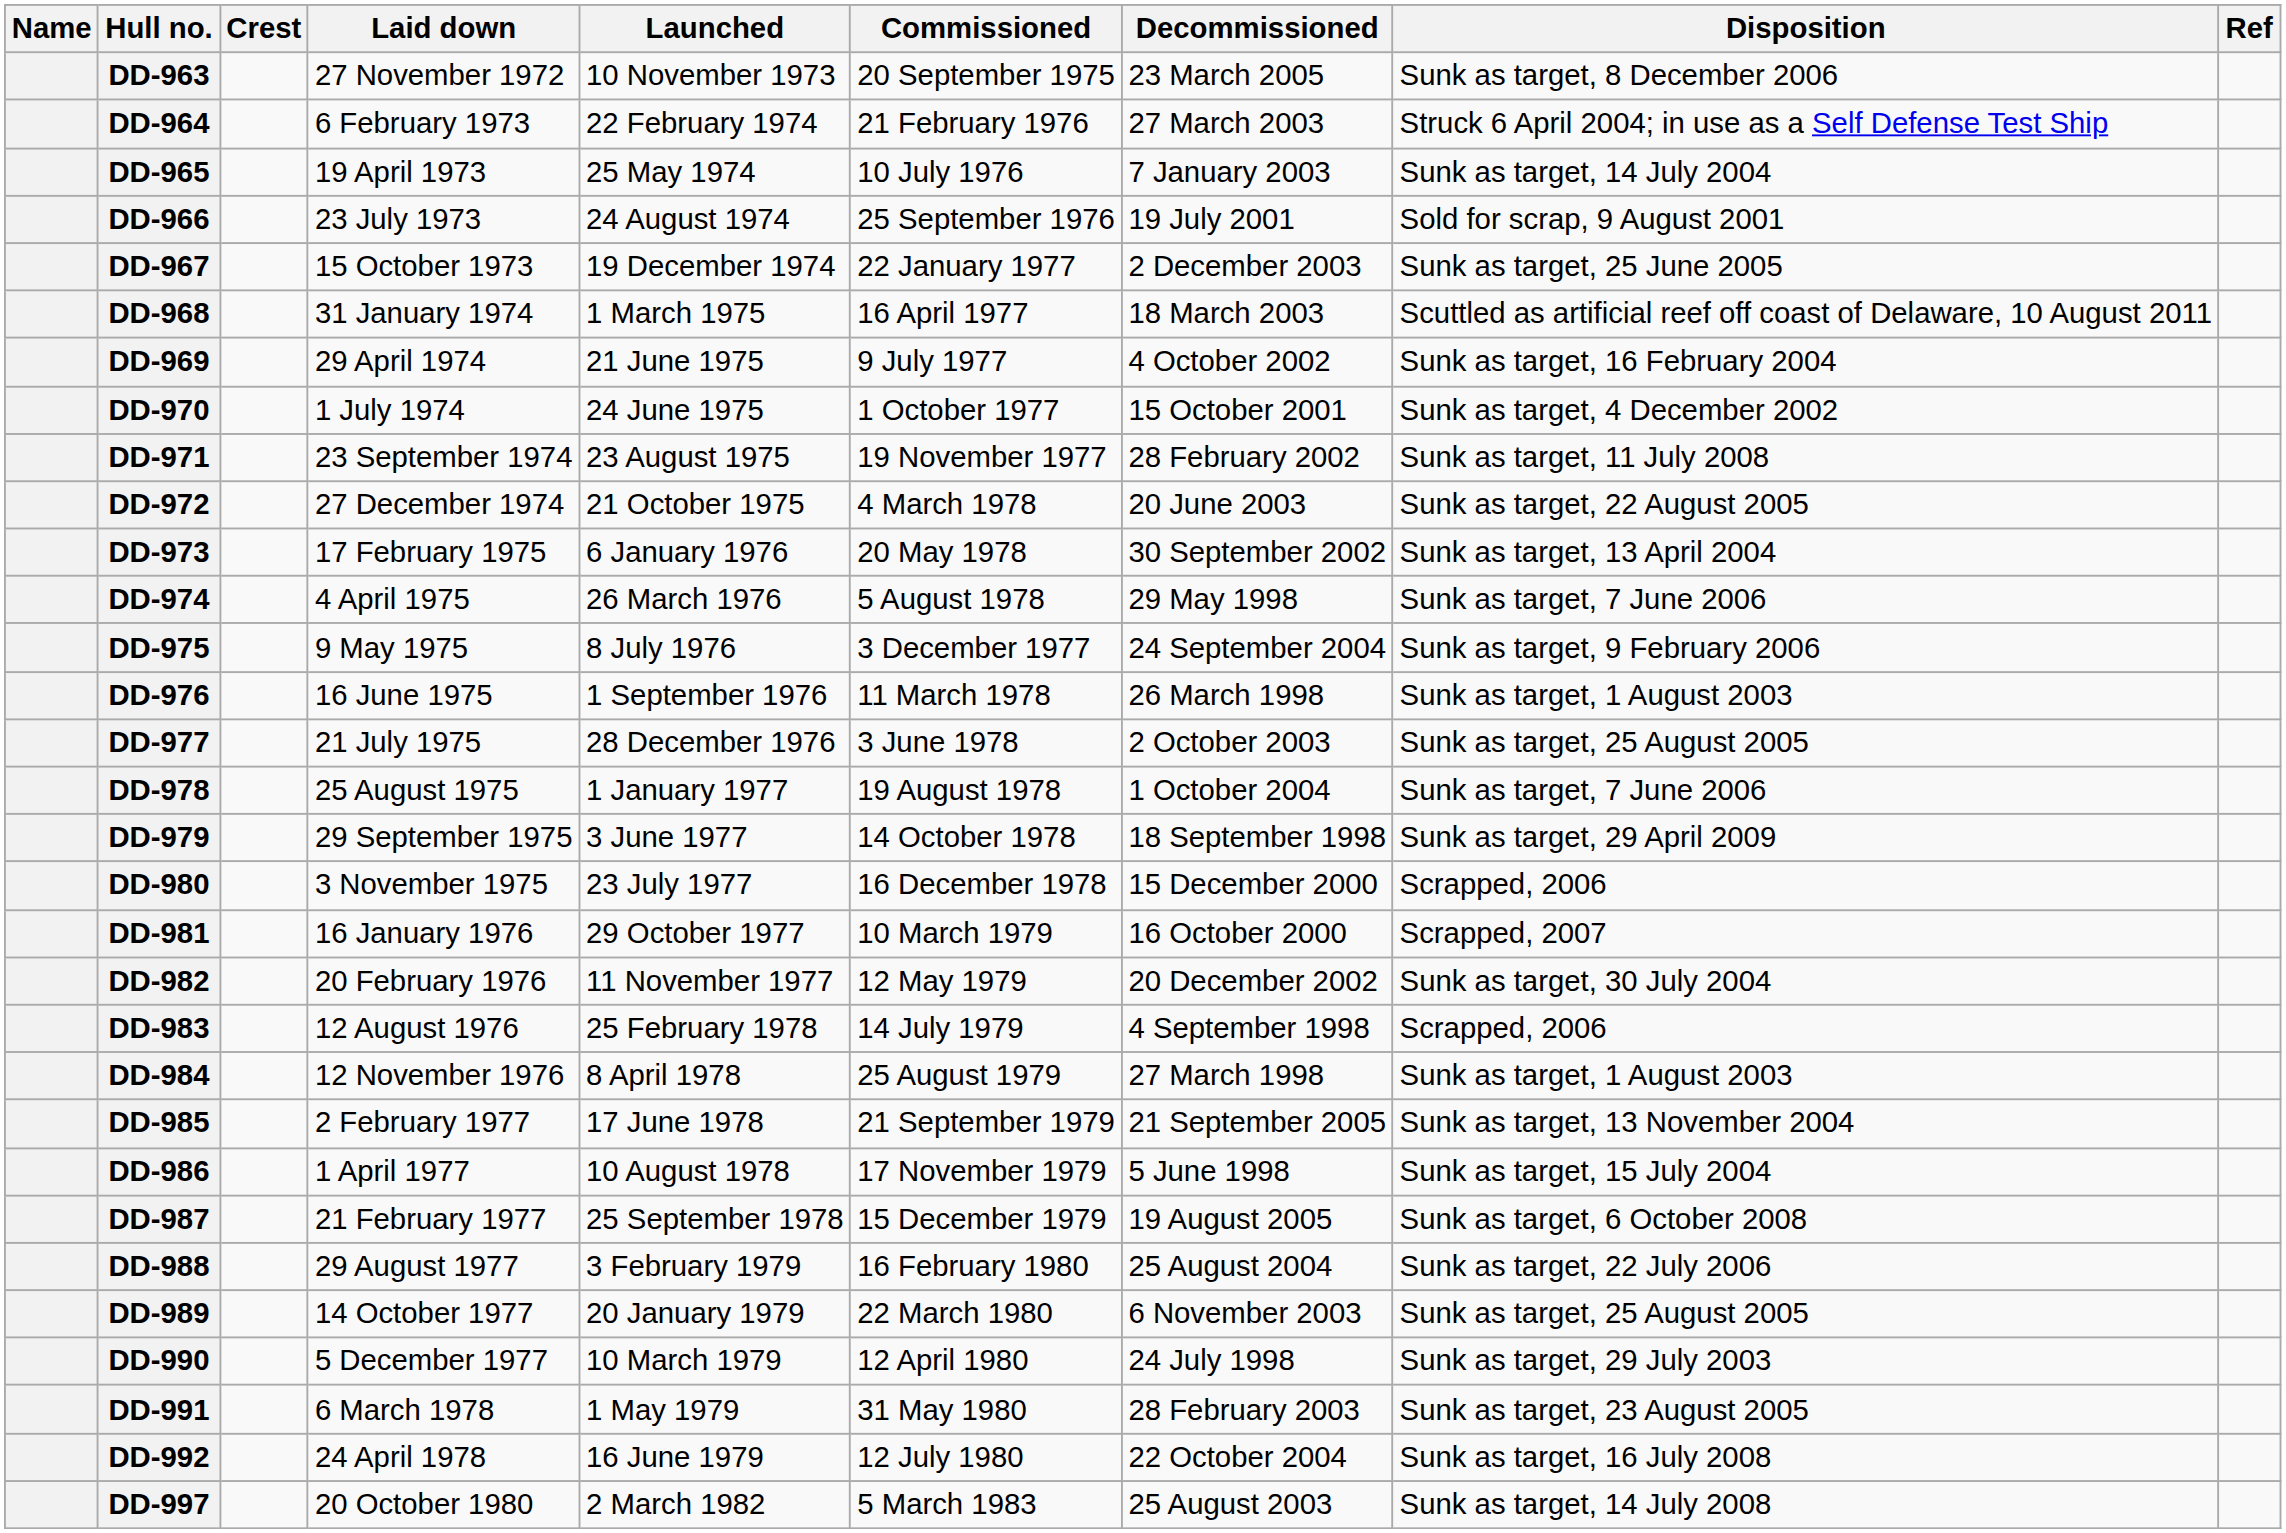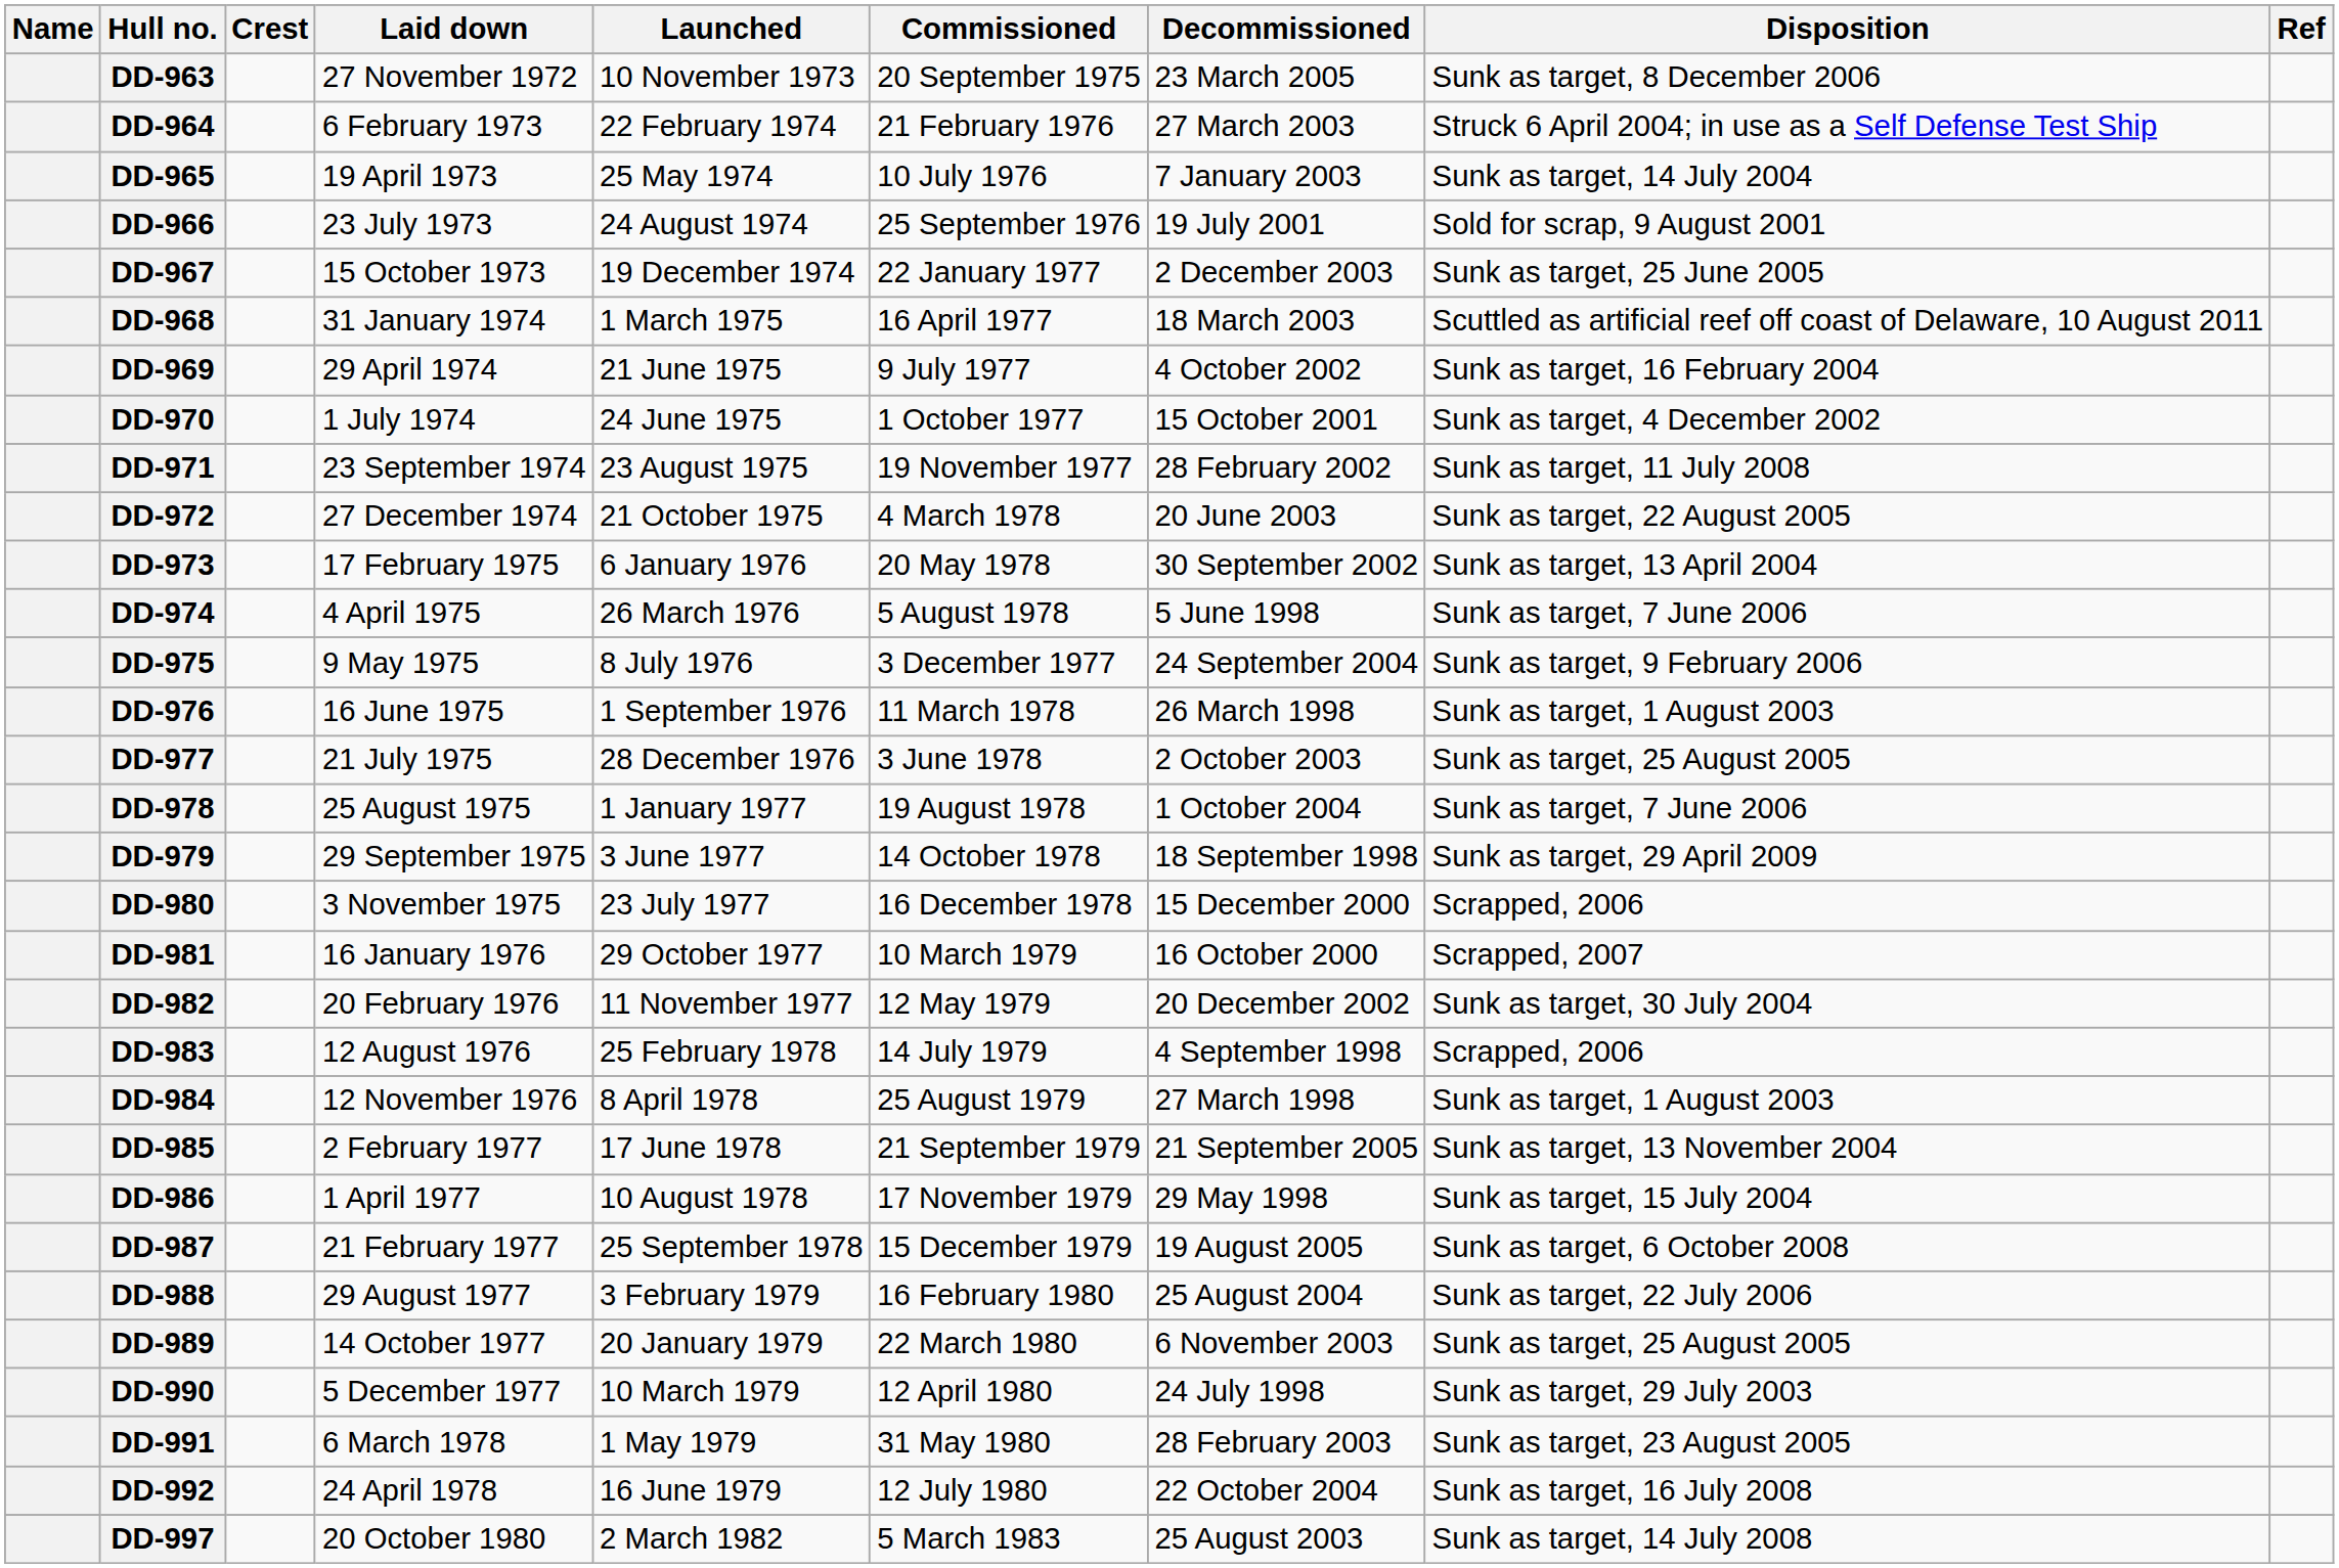 <table class="wikitable sortable plainrowheaders" style="font-size:97%;">
 <tr>
 <th scope="col">Name</th>
 <th scope="col">Hull no.</th>
 <th scope="col">Crest</th>
 <th scope="col">Laid down</th>
 <th scope="col">Launched</th>
 <th scope="col">Commissioned</th>
 <th scope="col">Decommissioned</th>
 <th scope="col">Disposition</th>
 <th scope="col">Ref</th>
 </tr>
 <tr>
 <th scope="row"></th>
 <th scope="row" style="white-space: nowrap;">DD-963</th>
 <td></td>
 <td>27 November 1972</td>
 <td>10 November 1973</td>
 <td>20 September 1975</td>
 <td>23 March 2005</td>
 <td data-sort-value="8 December 2006">Sunk as target, 8 December 2006</td>
 <td></td>
 </tr>
 <tr>
 <th scope="row"></th>
 <th scope="row">DD-964</th>
 <td></td>
 <td>6 February 1973</td>
 <td>22 February 1974</td>
 <td>21 February 1976</td>
 <td>27 March 2003</td>
 <td data-sort-value="6 April 2004">Struck 6 April 2004; in use as a <a href='#'>Self Defense Test Ship</a></td>
 <td></td>
 </tr>
 <tr>
 <th scope="row"></th>
 <th scope="row">DD-965</th>
 <td></td>
 <td>19 April 1973</td>
 <td>25 May 1974</td>
 <td>10 July 1976</td>
 <td>7 January 2003</td>
 <td data-sort-value="14 July 2004">Sunk as target, 14 July 2004</td>
 <td></td>
 </tr>
 <tr>
 <th scope="row"></th>
 <th scope="row">DD-966</th>
 <td></td>
 <td>23 July 1973</td>
 <td>24 August 1974</td>
 <td>25 September 1976</td>
 <td>19 July 2001</td>
 <td data-sort-value="9 August 2001">Sold for scrap, 9 August 2001</td>
 <td></td>
 </tr>
 <tr>
 <th scope="row"></th>
 <th scope="row">DD-967</th>
 <td></td>
 <td>15 October 1973</td>
 <td>19 December 1974</td>
 <td>22 January 1977</td>
 <td>2 December 2003</td>
 <td data-sort-value="25 June 2005">Sunk as target, 25 June 2005</td>
 <td></td>
 </tr>
 <tr>
 <th scope="row"></th>
 <th scope="row">DD-968</th>
 <td></td>
 <td>31 January 1974</td>
 <td>1 March 1975</td>
 <td>16 April 1977</td>
 <td>18 March 2003</td>
 <td data-sort-value="10 August 2011">Scuttled as artificial reef off coast of Delaware, 10 August 2011</td>
 <td></td>
 </tr>
 <tr>
 <th scope="row"></th>
 <th scope="row">DD-969</th>
 <td></td>
 <td>29 April 1974</td>
 <td>21 June 1975</td>
 <td>9 July 1977</td>
 <td>4 October 2002</td>
 <td data-sort-value="16 February 2004">Sunk as target, 16 February 2004</td>
 <td></td>
 </tr>
 <tr>
 <th scope="row"></th>
 <th scope="row">DD-970</th>
 <td></td>
 <td>1 July 1974</td>
 <td>24 June 1975</td>
 <td>1 October 1977</td>
 <td>15 October 2001</td>
 <td data-sort-value="4 December 2002">Sunk as target, 4 December 2002</td>
 <td></td>
 </tr>
 <tr>
 <th scope="row"></th>
 <th scope="row">DD-971</th>
 <td></td>
 <td>23 September 1974</td>
 <td>23 August 1975</td>
 <td>19 November 1977</td>
 <td>28 February 2002</td>
 <td data-sort-value="11 July 2008">Sunk as target, 11 July 2008</td>
 <td></td>
 </tr>
 <tr>
 <th scope="row"></th>
 <th scope="row">DD-972</th>
 <td></td>
 <td>27 December 1974</td>
 <td>21 October 1975</td>
 <td>4 March 1978</td>
 <td>20 June 2003</td>
 <td data-sort-value="22 August 2005">Sunk as target, 22 August 2005</td>
 <td></td>
 </tr>
 <tr>
 <th scope="row"></th>
 <th scope="row">DD-973</th>
 <td></td>
 <td>17 February 1975</td>
 <td>6 January 1976</td>
 <td>20 May 1978</td>
 <td>30 September 2002</td>
 <td data-sort-value="13 April 2004">Sunk as target, 13 April 2004</td>
 <td></td>
 </tr>
 <tr>
 <th scope="row"></th>
 <th scope="row">DD-974</th>
 <td></td>
 <td>4 April 1975</td>
 <td>26 March 1976</td>
 <td>5 August 1978</td>
-<td>29 May 1998</td>
+<td>5 June 1998</td>
 <td data-sort-value="7 June 2006">Sunk as target, 7 June 2006</td>
 <td></td>
 </tr>
 <tr>
 <th scope="row"></th>
 <th scope="row">DD-975</th>
 <td></td>
 <td>9 May 1975</td>
 <td>8 July 1976</td>
 <td>3 December 1977</td>
 <td>24 September 2004</td>
 <td data-sort-value="9 February 2006">Sunk as target, 9 February 2006</td>
 <td></td>
 </tr>
 <tr>
 <th scope="row"></th>
 <th scope="row">DD-976</th>
 <td></td>
 <td>16 June 1975</td>
 <td>1 September 1976</td>
 <td>11 March 1978</td>
 <td>26 March 1998</td>
 <td data-sort-value="1 August 2003">Sunk as target, 1 August 2003</td>
 <td></td>
 </tr>
 <tr>
 <th scope="row"></th>
 <th scope="row">DD-977</th>
 <td></td>
 <td>21 July 1975</td>
 <td>28 December 1976</td>
 <td>3 June 1978</td>
 <td>2 October 2003</td>
 <td data-sort-value="25 August 2005">Sunk as target, 25 August 2005</td>
 <td></td>
 </tr>
 <tr>
 <th scope="row"></th>
 <th scope="row">DD-978</th>
 <td></td>
 <td>25 August 1975</td>
 <td>1 January 1977</td>
 <td>19 August 1978</td>
 <td>1 October 2004</td>
 <td data-sort-value="7 June 2006">Sunk as target, 7 June 2006</td>
 <td></td>
 </tr>
 <tr>
 <th scope="row"></th>
 <th scope="row">DD-979</th>
 <td></td>
 <td>29 September 1975</td>
 <td>3 June 1977</td>
 <td>14 October 1978</td>
 <td>18 September 1998</td>
 <td data-sort-value="29 April 2009">Sunk as target, 29 April 2009</td>
 <td></td>
 </tr>
 <tr>
 <th scope="row"></th>
 <th scope="row">DD-980</th>
 <td></td>
 <td>3 November 1975</td>
 <td>23 July 1977</td>
 <td>16 December 1978</td>
 <td>15 December 2000</td>
 <td data-sort-value="2006">Scrapped, 2006</td>
 <td></td>
 </tr>
 <tr>
 <th scope="row"></th>
 <th scope="row">DD-981</th>
 <td></td>
 <td>16 January 1976</td>
 <td>29 October 1977</td>
 <td>10 March 1979</td>
 <td>16 October 2000</td>
 <td data-sort-value="2007">Scrapped, 2007</td>
 <td></td>
 </tr>
 <tr>
 <th scope="row"></th>
 <th scope="row">DD-982</th>
 <td></td>
 <td>20 February 1976</td>
 <td>11 November 1977</td>
 <td>12 May 1979</td>
 <td>20 December 2002</td>
 <td data-sort-value="30 July 2004">Sunk as target, 30 July 2004</td>
 <td></td>
 </tr>
 <tr>
 <th scope="row"></th>
 <th scope="row">DD-983</th>
 <td></td>
 <td>12 August 1976</td>
 <td>25 February 1978</td>
 <td>14 July 1979</td>
 <td>4 September 1998</td>
 <td data-sort-value="2006">Scrapped, 2006</td>
 <td></td>
 </tr>
 <tr>
 <th scope="row"></th>
 <th scope="row">DD-984</th>
 <td></td>
 <td>12 November 1976</td>
 <td>8 April 1978</td>
 <td>25 August 1979</td>
 <td>27 March 1998</td>
 <td data-sort-value="1 August 2003">Sunk as target, 1 August 2003</td>
 <td></td>
 </tr>
 <tr>
 <th scope="row"></th>
 <th scope="row">DD-985</th>
 <td></td>
 <td>2 February 1977</td>
 <td>17 June 1978</td>
 <td>21 September 1979</td>
 <td>21 September 2005</td>
 <td data-sort-value="13 November 2004">Sunk as target, 13 November 2004</td>
 <td></td>
 </tr>
 <tr>
 <th scope="row"></th>
 <th scope="row">DD-986</th>
 <td></td>
 <td>1 April 1977</td>
 <td>10 August 1978</td>
 <td>17 November 1979</td>
-<td>5 June 1998</td>
+<td>29 May 1998</td>
 <td data-sort-value="15 July 2004">Sunk as target, 15 July 2004</td>
 <td></td>
 </tr>
 <tr>
 <th scope="row"></th>
 <th scope="row">DD-987</th>
 <td></td>
 <td>21 February 1977</td>
 <td>25 September 1978</td>
 <td>15 December 1979</td>
 <td>19 August 2005</td>
 <td data-sort-value="6 October 2008">Sunk as target, 6 October 2008</td>
 <td></td>
 </tr>
 <tr>
 <th scope="row"></th>
 <th scope="row">DD-988</th>
 <td></td>
 <td>29 August 1977</td>
 <td>3 February 1979</td>
 <td>16 February 1980</td>
 <td>25 August 2004</td>
 <td data-sort-value="22 July 2006">Sunk as target, 22 July 2006</td>
 <td></td>
 </tr>
 <tr>
 <th scope="row"></th>
 <th scope="row">DD-989</th>
 <td></td>
 <td>14 October 1977</td>
 <td>20 January 1979</td>
 <td>22 March 1980</td>
 <td>6 November 2003</td>
 <td data-sort-value="25 August 2005">Sunk as target, 25 August 2005</td>
 <td></td>
 </tr>
 <tr>
 <th scope="row"></th>
 <th scope="row">DD-990</th>
 <td></td>
 <td>5 December 1977</td>
 <td>10 March 1979</td>
 <td>12 April 1980</td>
 <td>24 July 1998</td>
 <td data-sort-value="29 July 2003">Sunk as target, 29 July 2003</td>
 <td></td>
 </tr>
 <tr>
 <th scope="row"></th>
 <th scope="row">DD-991</th>
 <td></td>
 <td>6 March 1978</td>
 <td>1 May 1979</td>
 <td>31 May 1980</td>
 <td>28 February 2003</td>
 <td data-sort-value="23 August 2005">Sunk as target, 23 August 2005</td>
 <td></td>
 </tr>
 <tr>
 <th scope="row"></th>
 <th scope="row">DD-992</th>
 <td></td>
 <td>24 April 1978</td>
 <td>16 June 1979</td>
 <td>12 July 1980</td>
 <td>22 October 2004</td>
 <td data-sort-value="16 July 2008">Sunk as target, 16 July 2008</td>
 <td></td>
 </tr>
 <tr>
 <th scope="row"></th>
 <th scope="row">DD-997</th>
 <td></td>
 <td>20 October 1980</td>
 <td>2 March 1982</td>
 <td>5 March 1983</td>
 <td>25 August 2003</td>
 <td data-sort-value="14 July 2008">Sunk as target, 14 July 2008</td>
 <td></td>
 </tr>
 </table>
